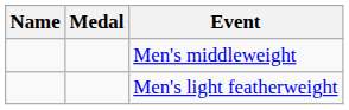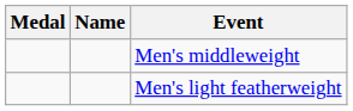 <table class="wikitable sortable" style="font-size:90%">
 <tr>
+<th>Medal</th>
 <th>Name</th>
-<th>Medal</th>
 <th>Event</th>
 </tr>
 <tr>
 <td></td>
 <td></td>
 <td><a href='#'>Men's middleweight</a></td>
 </tr>
 <tr>
 <td></td>
 <td></td>
 <td><a href='#'>Men's light featherweight</a></td>
 </tr>
 </table>
